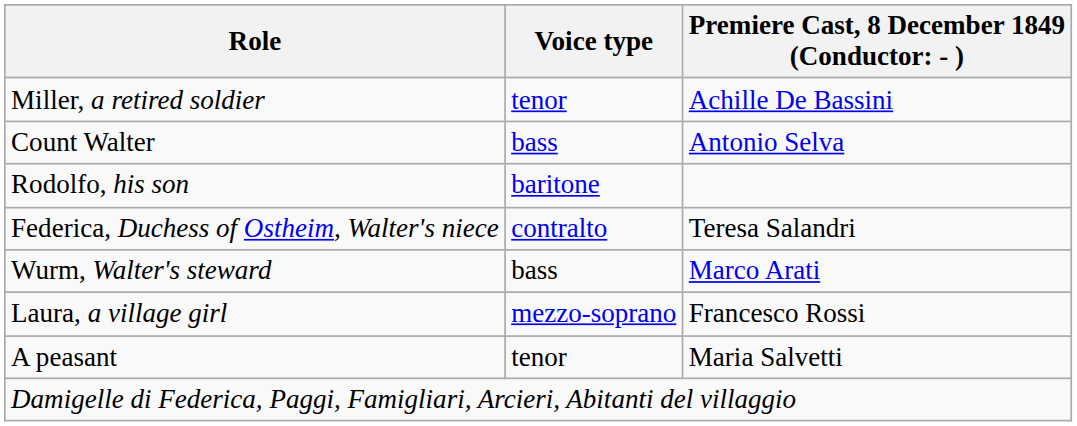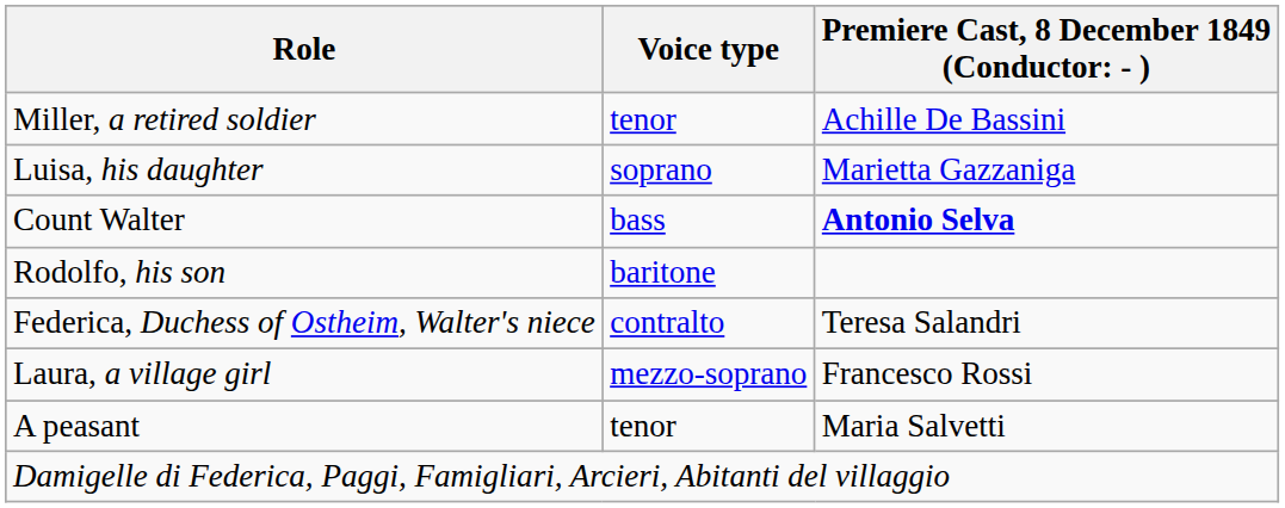 <table class="wikitable">
 <tr>
 <th>Role</th>
 <th>Voice type</th>
 <th>Premiere Cast, 8 December 1849<br>(Conductor: - )</th>
 </tr>
 <tr>
 <td>Miller, <em>a retired soldier</em></td>
 <td><a href='#'>tenor</a></td>
 <td><a href='#'>Achille De Bassini</a></td>
 </tr>
 <tr>
+<td>Luisa, <em>his daughter</em></td>
+<td><a href='#'>soprano</a></td>
+<td><a href='#'>Marietta Gazzaniga</a></td>
+</tr>
+<tr>
 <td>Count Walter</td>
 <td><a href='#'>bass</a></td>
-<td><a href='#'>Antonio Selva</a></td>
+<td><strong><a href='#'>Antonio Selva</a></strong></td>
 </tr>
 <tr>
 <td>Rodolfo, <em>his son</em></td>
 <td><a href='#'>baritone</a></td>
 <td></td>
 </tr>
 <tr>
 <td>Federica, <em>Duchess of <a href='#'>Ostheim</a>, Walter's niece</em></td>
 <td><a href='#'>contralto</a></td>
 <td>Teresa Salandri</td>
-</tr>
-<tr>
-<td>Wurm, <em>Walter's steward</em></td>
-<td>bass</td>
-<td><a href='#'>Marco Arati</a></td>
 </tr>
 <tr>
 <td>Laura, <em>a village girl</em></td>
 <td><a href='#'>mezzo-soprano</a></td>
 <td>Francesco Rossi</td>
 </tr>
 <tr>
 <td>A peasant</td>
 <td>tenor</td>
 <td>Maria Salvetti</td>
 </tr>
 <tr>
 <td colspan="3"><em>Damigelle di Federica, Paggi, Famigliari, Arcieri, Abitanti del villaggio</em></td>
 </tr>
 </table>
